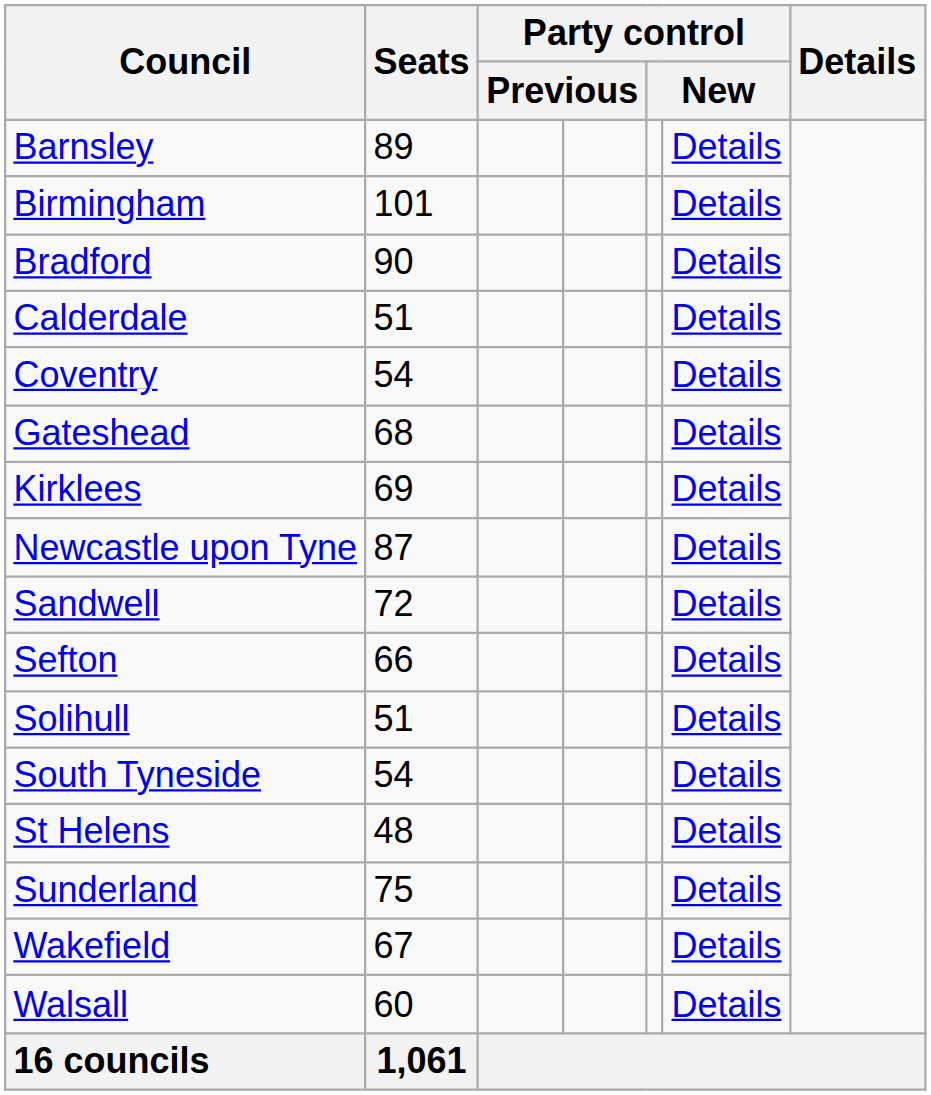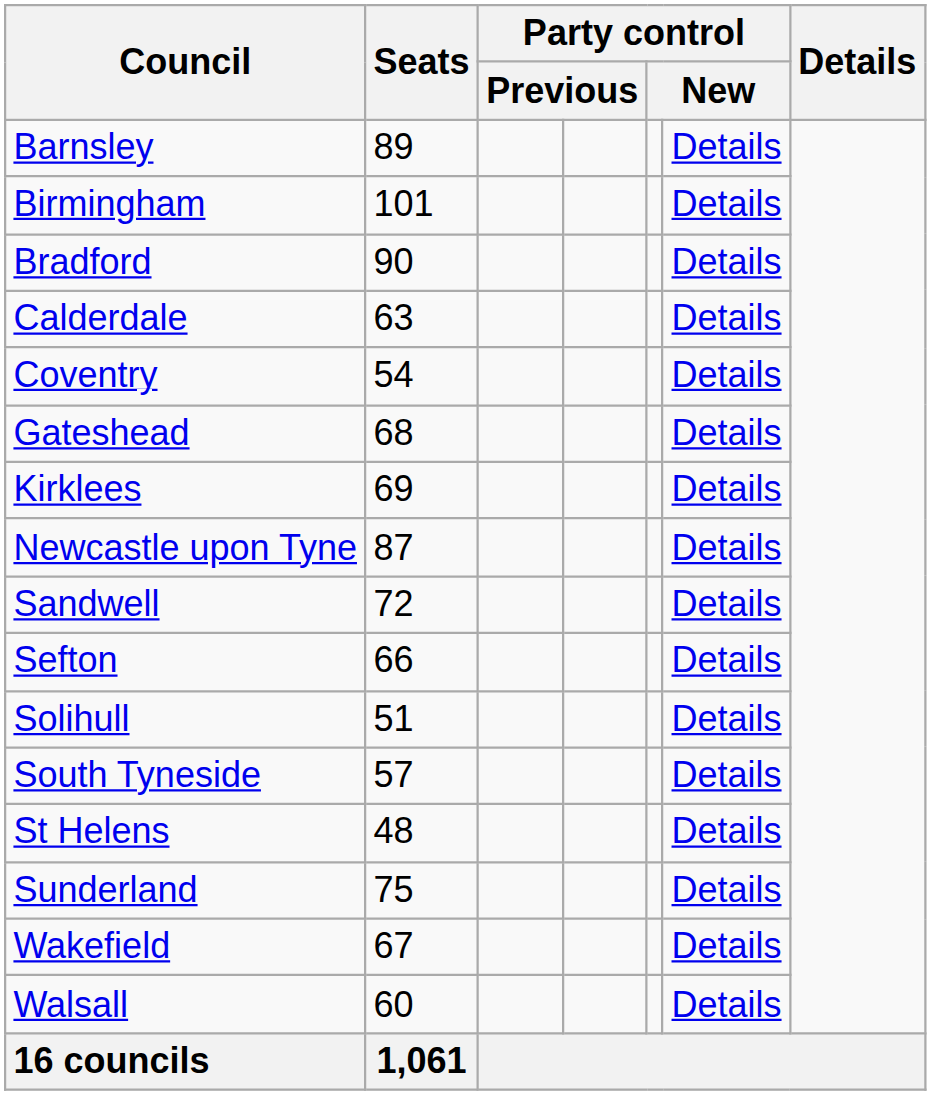 <table class="wikitable sortable">
 <tr>
 <th rowspan="2">Council</th>
 <th rowspan="2">Seats</th>
 <th colspan="4">Party control</th>
 <th rowspan="2">Details</th>
 </tr>
 <tr>
 <th colspan="2">Previous</th>
 <th colspan="2">New</th>
 </tr>
 <tr>
 <td><a href='#'>Barnsley</a></td>
 <td>89</td>
 <td></td>
 <td></td>
 <td></td>
 <td><a href='#'>Details</a></td>
 </tr>
 <tr>
 <td><a href='#'>Birmingham</a></td>
 <td>101</td>
 <td></td>
 <td></td>
 <td></td>
 <td><a href='#'>Details</a></td>
 </tr>
 <tr>
 <td><a href='#'>Bradford</a></td>
 <td>90</td>
 <td></td>
 <td></td>
 <td></td>
 <td><a href='#'>Details</a></td>
 </tr>
 <tr>
 <td><a href='#'>Calderdale</a></td>
-<td>51</td>
+<td>63</td>
 <td></td>
 <td></td>
 <td></td>
 <td><a href='#'>Details</a></td>
 </tr>
 <tr>
 <td><a href='#'>Coventry</a></td>
 <td>54</td>
 <td></td>
 <td></td>
 <td></td>
 <td><a href='#'>Details</a></td>
 </tr>
 <tr>
 <td><a href='#'>Gateshead</a></td>
 <td>68</td>
 <td></td>
 <td></td>
 <td></td>
 <td><a href='#'>Details</a></td>
 </tr>
 <tr>
 <td><a href='#'>Kirklees</a></td>
 <td>69</td>
 <td></td>
 <td></td>
 <td></td>
 <td><a href='#'>Details</a></td>
 </tr>
 <tr>
 <td><a href='#'>Newcastle upon Tyne</a></td>
 <td>87</td>
 <td></td>
 <td></td>
 <td></td>
 <td><a href='#'>Details</a></td>
 </tr>
 <tr>
 <td><a href='#'>Sandwell</a></td>
 <td>72</td>
 <td></td>
 <td></td>
 <td></td>
 <td><a href='#'>Details</a></td>
 </tr>
 <tr>
 <td><a href='#'>Sefton</a></td>
 <td>66</td>
 <td></td>
 <td></td>
 <td></td>
 <td><a href='#'>Details</a></td>
 </tr>
 <tr>
 <td><a href='#'>Solihull</a></td>
 <td>51</td>
 <td></td>
 <td></td>
 <td></td>
 <td><a href='#'>Details</a></td>
 </tr>
 <tr>
 <td><a href='#'>South Tyneside</a></td>
-<td>54</td>
+<td>57</td>
 <td></td>
 <td></td>
 <td></td>
 <td><a href='#'>Details</a></td>
 </tr>
 <tr>
 <td><a href='#'>St Helens</a></td>
 <td>48</td>
 <td></td>
 <td></td>
 <td></td>
 <td><a href='#'>Details</a></td>
 </tr>
 <tr>
 <td><a href='#'>Sunderland</a></td>
 <td>75</td>
 <td></td>
 <td></td>
 <td></td>
 <td><a href='#'>Details</a></td>
 </tr>
 <tr>
 <td><a href='#'>Wakefield</a></td>
 <td>67</td>
 <td></td>
 <td></td>
 <td></td>
 <td><a href='#'>Details</a></td>
 </tr>
 <tr>
 <td><a href='#'>Walsall</a></td>
 <td>60</td>
 <td></td>
 <td></td>
 <td></td>
 <td><a href='#'>Details</a></td>
 </tr>
 <tr class="sortbottom">
 <th style="text-align:left;">16 councils</th>
 <th>1,061</th>
 <th colspan="6"></th>
 </tr>
 </table>
